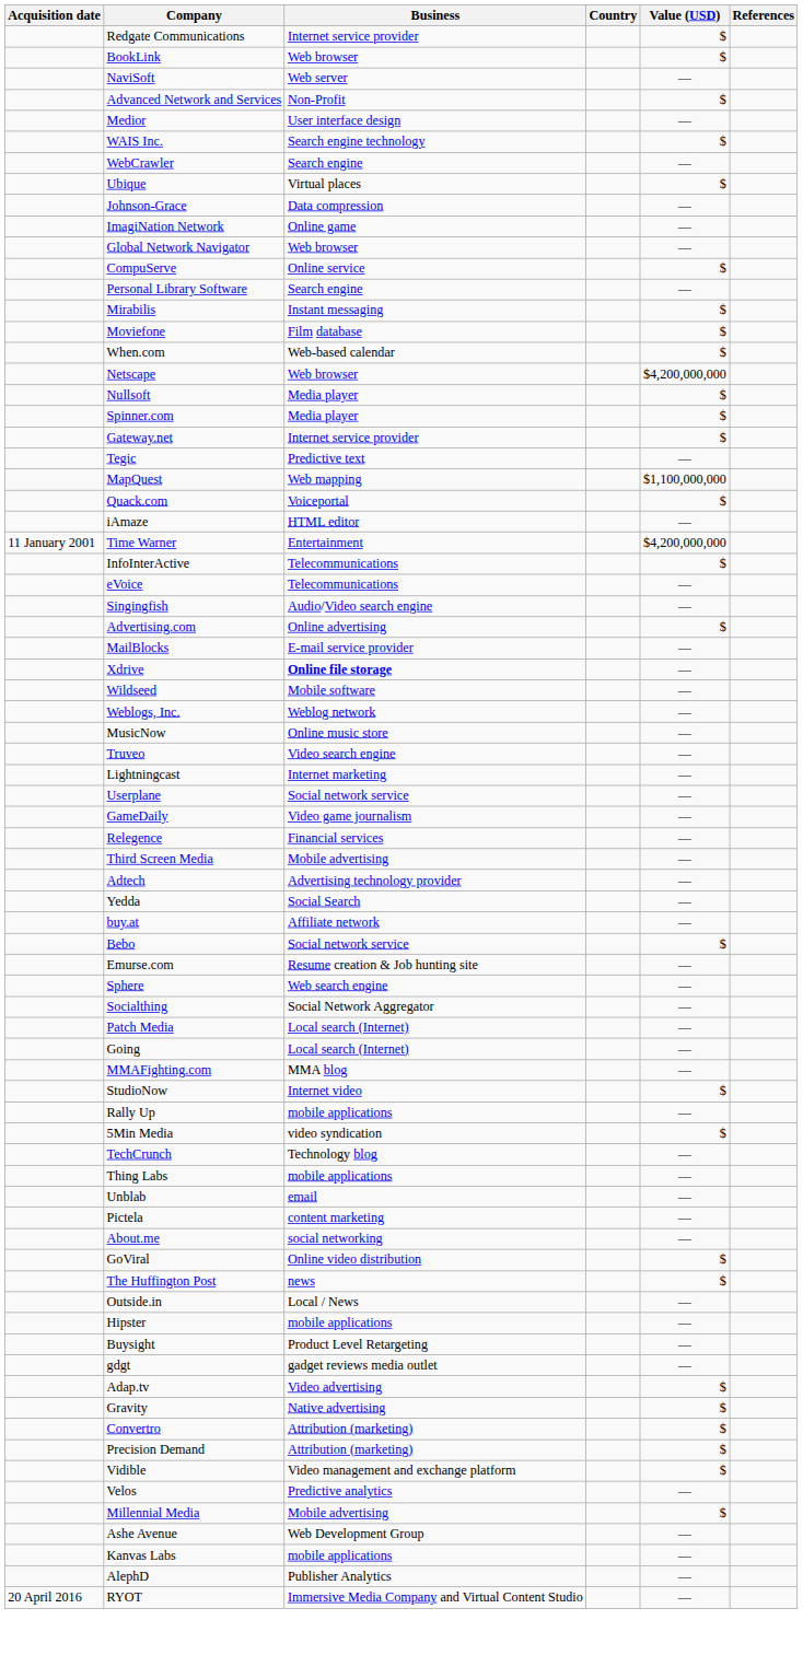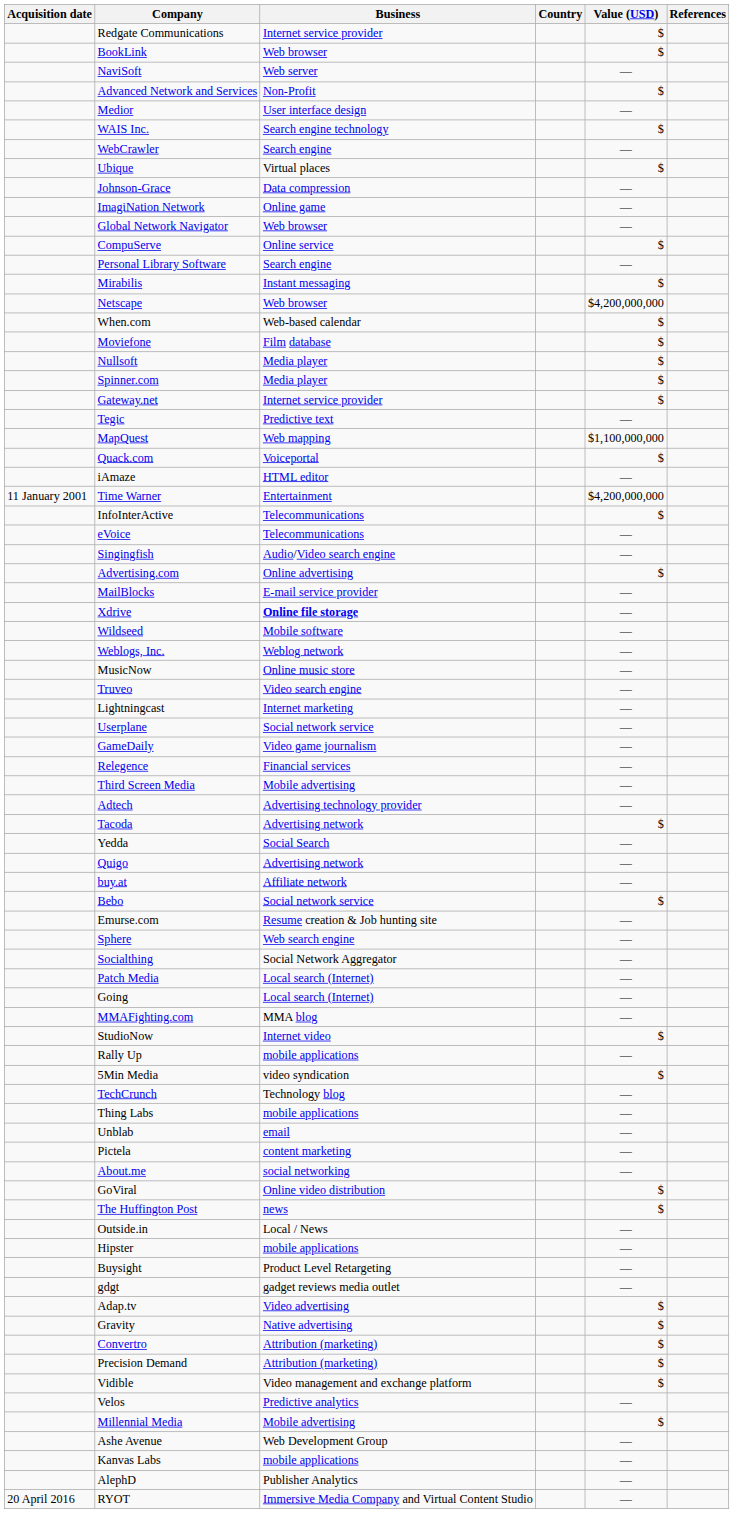 <table class="wikitable sortable">
 <tr>
 <th>Acquisition date</th>
 <th>Company</th>
 <th>Business</th>
 <th>Country</th>
 <th>Value (<a href='#'>USD</a>)</th>
 <th class="unsortable">References</th>
 </tr>
 <tr>
 <td></td>
 <td>Redgate Communications</td>
 <td><a href='#'>Internet service provider</a></td>
 <td></td>
 <td align="right">$</td>
 <td align="center"></td>
 </tr>
 <tr>
 <td></td>
 <td><a href='#'>BookLink</a></td>
 <td><a href='#'>Web browser</a></td>
 <td></td>
 <td align="right">$</td>
 <td align="center"></td>
 </tr>
 <tr>
 <td></td>
 <td><a href='#'>NaviSoft</a></td>
 <td><a href='#'>Web server</a></td>
 <td></td>
 <td align="center">—</td>
 <td align="center"></td>
 </tr>
 <tr>
 <td></td>
 <td><a href='#'>Advanced Network and Services</a></td>
 <td><a href='#'>Non-Profit</a></td>
 <td></td>
 <td align="right">$</td>
 <td align="center"></td>
 </tr>
 <tr>
 <td></td>
 <td><a href='#'>Medior</a></td>
 <td><a href='#'>User interface design</a></td>
 <td></td>
 <td align="center">—</td>
 <td align="center"></td>
 </tr>
 <tr>
 <td></td>
 <td><a href='#'>WAIS Inc.</a></td>
 <td><a href='#'>Search engine technology</a></td>
 <td></td>
 <td align="right">$</td>
 <td align="center"></td>
 </tr>
 <tr>
 <td></td>
 <td><a href='#'>WebCrawler</a></td>
 <td><a href='#'>Search engine</a></td>
 <td></td>
 <td align="center">—</td>
 <td align="center"></td>
 </tr>
 <tr>
 <td></td>
 <td><a href='#'>Ubique</a></td>
 <td>Virtual places</td>
 <td></td>
 <td align="right">$</td>
 <td align="center"></td>
 </tr>
 <tr>
 <td></td>
 <td><a href='#'>Johnson-Grace</a></td>
 <td><a href='#'>Data compression</a></td>
 <td></td>
 <td align="center">—</td>
 <td align="center"></td>
 </tr>
 <tr>
 <td></td>
 <td><a href='#'>ImagiNation Network</a></td>
 <td><a href='#'>Online game</a></td>
 <td></td>
 <td align="center">—</td>
 <td align="center"></td>
 </tr>
 <tr>
 <td></td>
 <td><a href='#'>Global Network Navigator</a></td>
 <td><a href='#'>Web browser</a></td>
 <td></td>
 <td align="center">—</td>
 <td align="center"></td>
 </tr>
 <tr>
 <td></td>
 <td><a href='#'>CompuServe</a></td>
 <td><a href='#'>Online service</a></td>
 <td></td>
 <td align="right">$</td>
 <td align="center"></td>
 </tr>
 <tr>
 <td></td>
 <td><a href='#'>Personal Library Software</a></td>
 <td><a href='#'>Search engine</a></td>
 <td></td>
 <td align="center">—</td>
 <td align="center"></td>
 </tr>
 <tr>
 <td></td>
 <td><a href='#'>Mirabilis</a></td>
 <td><a href='#'>Instant messaging</a></td>
 <td></td>
 <td align="right">$</td>
 <td align="center"></td>
 </tr>
 <tr>
 <td></td>
-<td><a href='#'>Moviefone</a></td>
-<td><a href='#'>Film</a> <a href='#'>database</a></td>
+<td><a href='#'>Netscape</a></td>
+<td><a href='#'>Web browser</a></td>
 <td></td>
-<td align="right">$</td>
+<td align="right">$4,200,000,000</td>
 <td align="center"></td>
 </tr>
 <tr>
 <td></td>
 <td>When.com</td>
 <td>Web-based calendar</td>
 <td></td>
 <td align="right">$</td>
 <td align="center"></td>
 </tr>
 <tr>
 <td></td>
-<td><a href='#'>Netscape</a></td>
-<td><a href='#'>Web browser</a></td>
+<td><a href='#'>Moviefone</a></td>
+<td><a href='#'>Film</a> <a href='#'>database</a></td>
 <td></td>
-<td align="right">$4,200,000,000</td>
+<td align="right">$</td>
 <td align="center"></td>
 </tr>
 <tr>
 <td></td>
 <td><a href='#'>Nullsoft</a></td>
 <td><a href='#'>Media player</a></td>
 <td></td>
 <td align="right">$</td>
 <td align="center"></td>
 </tr>
 <tr>
 <td></td>
 <td><a href='#'>Spinner.com</a></td>
 <td><a href='#'>Media player</a></td>
 <td></td>
 <td align="right">$</td>
 <td align="center"></td>
 </tr>
 <tr>
 <td></td>
 <td><a href='#'>Gateway.net</a></td>
 <td><a href='#'>Internet service provider</a></td>
 <td></td>
 <td align="right">$</td>
 <td align="center"></td>
 </tr>
 <tr>
 <td></td>
 <td><a href='#'>Tegic</a></td>
 <td><a href='#'>Predictive text</a></td>
 <td></td>
 <td align="center">—</td>
 <td align="center"></td>
 </tr>
 <tr>
 <td></td>
 <td><a href='#'>MapQuest</a></td>
 <td><a href='#'>Web mapping</a></td>
 <td></td>
 <td align="right">$1,100,000,000</td>
 <td align="center"></td>
 </tr>
 <tr>
 <td></td>
 <td><a href='#'>Quack.com</a></td>
 <td><a href='#'>Voiceportal</a></td>
 <td></td>
 <td align="right">$</td>
 <td align="center"></td>
 </tr>
 <tr>
 <td></td>
 <td>iAmaze</td>
 <td><a href='#'>HTML editor</a></td>
 <td></td>
 <td align="center">—</td>
 <td align="center"></td>
 </tr>
 <tr>
 <td>11 January 2001</td>
 <td><a href='#'>Time Warner</a></td>
 <td><a href='#'>Entertainment</a></td>
 <td></td>
 <td align="right">$4,200,000,000</td>
 <td></td>
 </tr>
 <tr>
 <td></td>
 <td>InfoInterActive</td>
 <td><a href='#'>Telecommunications</a></td>
 <td></td>
 <td align="right">$</td>
 <td align="center"></td>
 </tr>
 <tr>
 <td></td>
 <td><a href='#'>eVoice</a></td>
 <td><a href='#'>Telecommunications</a></td>
 <td></td>
 <td align="center">—</td>
 <td align="center"></td>
 </tr>
 <tr>
 <td></td>
 <td><a href='#'>Singingfish</a></td>
 <td><a href='#'>Audio</a>/<a href='#'>Video search engine</a></td>
 <td></td>
 <td align="center">—</td>
 <td align="center"></td>
 </tr>
 <tr>
 <td></td>
 <td><a href='#'>Advertising.com</a></td>
 <td><a href='#'>Online advertising</a></td>
 <td></td>
 <td align="right">$</td>
 <td align="center"></td>
 </tr>
 <tr>
 <td></td>
 <td><a href='#'>MailBlocks</a></td>
 <td><a href='#'>E-mail service provider</a></td>
 <td></td>
 <td align="center">—</td>
 <td align="center"></td>
 </tr>
 <tr>
 <td></td>
 <td><a href='#'>Xdrive</a></td>
 <td><strong><a href='#'>Online file storage</a></strong></td>
 <td></td>
 <td align="center">—</td>
 <td align="center"></td>
 </tr>
 <tr>
 <td></td>
 <td><a href='#'>Wildseed</a></td>
 <td><a href='#'>Mobile software</a></td>
 <td></td>
 <td align="center">—</td>
 <td align="center"></td>
 </tr>
 <tr>
 <td></td>
 <td><a href='#'>Weblogs, Inc.</a></td>
 <td><a href='#'>Weblog network</a></td>
 <td></td>
 <td align="center">—</td>
 <td align="center"></td>
 </tr>
 <tr>
 <td></td>
 <td>MusicNow</td>
 <td><a href='#'>Online music store</a></td>
 <td></td>
 <td align="center">—</td>
 <td align="center"></td>
 </tr>
 <tr>
 <td></td>
 <td><a href='#'>Truveo</a></td>
 <td><a href='#'>Video search engine</a></td>
 <td></td>
 <td align="center">—</td>
 <td align="center"></td>
 </tr>
 <tr>
 <td></td>
 <td>Lightningcast</td>
 <td><a href='#'>Internet marketing</a></td>
 <td></td>
 <td align="center">—</td>
 <td align="center"></td>
 </tr>
 <tr>
 <td></td>
 <td><a href='#'>Userplane</a></td>
 <td><a href='#'>Social network service</a></td>
 <td></td>
 <td align="center">—</td>
 <td align="center"></td>
 </tr>
 <tr>
 <td></td>
 <td><a href='#'>GameDaily</a></td>
 <td><a href='#'>Video game journalism</a></td>
 <td></td>
 <td align="center">—</td>
 <td align="center"></td>
 </tr>
 <tr>
 <td></td>
 <td><a href='#'>Relegence</a></td>
 <td><a href='#'>Financial services</a></td>
 <td></td>
 <td align="center">—</td>
 <td align="center"></td>
 </tr>
 <tr>
 <td></td>
 <td><a href='#'>Third Screen Media</a></td>
 <td><a href='#'>Mobile advertising</a></td>
 <td></td>
 <td align="center">—</td>
 <td align="center"></td>
 </tr>
 <tr>
 <td></td>
 <td><a href='#'>Adtech</a></td>
 <td><a href='#'>Advertising technology provider</a></td>
 <td></td>
 <td align="center">—</td>
 <td align="center"></td>
 </tr>
 <tr>
 <td></td>
+<td><a href='#'>Tacoda</a></td>
+<td><a href='#'>Advertising network</a></td>
+<td></td>
+<td align="right">$</td>
+<td align="center"></td>
+</tr>
+<tr>
+<td></td>
 <td>Yedda</td>
 <td><a href='#'>Social Search</a></td>
+<td></td>
+<td align="center">—</td>
+<td align="center"></td>
+</tr>
+<tr>
+<td></td>
+<td><a href='#'>Quigo</a></td>
+<td><a href='#'>Advertising network</a></td>
 <td></td>
 <td align="center">—</td>
 <td align="center"></td>
 </tr>
 <tr>
 <td></td>
 <td><a href='#'>buy.at</a></td>
 <td><a href='#'>Affiliate network</a></td>
 <td></td>
 <td align="center">—</td>
 <td align="center"></td>
 </tr>
 <tr>
 <td></td>
 <td><a href='#'>Bebo</a></td>
 <td><a href='#'>Social network service</a></td>
 <td></td>
 <td align="right">$</td>
 <td align="center"></td>
 </tr>
 <tr>
 <td></td>
 <td>Emurse.com</td>
 <td><a href='#'>Resume</a> creation & Job hunting site</td>
 <td></td>
 <td align="center">—</td>
 <td align="center"></td>
 </tr>
 <tr>
 <td></td>
 <td><a href='#'>Sphere</a></td>
 <td><a href='#'>Web search engine</a></td>
 <td></td>
 <td align="center">—</td>
 <td align="center"></td>
 </tr>
 <tr>
 <td></td>
 <td><a href='#'>Socialthing</a></td>
 <td>Social Network Aggregator</td>
 <td></td>
 <td align="center">—</td>
 <td align="center"></td>
 </tr>
 <tr>
 <td></td>
 <td><a href='#'>Patch Media</a></td>
 <td><a href='#'>Local search (Internet)</a></td>
 <td></td>
 <td align="center">—</td>
 <td align="center"></td>
 </tr>
 <tr>
 <td></td>
 <td>Going</td>
 <td><a href='#'>Local search (Internet)</a></td>
 <td></td>
 <td align="center">—</td>
 <td align="center"></td>
 </tr>
 <tr>
 <td></td>
 <td><a href='#'>MMAFighting.com</a></td>
 <td>MMA <a href='#'>blog</a></td>
 <td></td>
 <td align="center">—</td>
 <td align="center"></td>
 </tr>
 <tr>
 <td></td>
 <td>StudioNow</td>
 <td><a href='#'>Internet video</a></td>
 <td></td>
 <td align="right">$</td>
 <td align="center"></td>
 </tr>
 <tr>
 <td></td>
 <td>Rally Up</td>
 <td><a href='#'>mobile applications</a></td>
 <td></td>
 <td align="center">—</td>
 <td align="center"></td>
 </tr>
 <tr>
 <td></td>
 <td>5Min Media</td>
 <td>video syndication</td>
 <td></td>
 <td align="right">$</td>
 <td align="center"></td>
 </tr>
 <tr>
 <td></td>
 <td><a href='#'>TechCrunch</a></td>
 <td>Technology <a href='#'>blog</a></td>
 <td></td>
 <td align="center">—</td>
 <td align="center"></td>
 </tr>
 <tr>
 <td></td>
 <td>Thing Labs</td>
 <td><a href='#'>mobile applications</a></td>
 <td></td>
 <td align="center">—</td>
 <td align="center"></td>
 </tr>
 <tr>
 <td></td>
 <td>Unblab</td>
 <td><a href='#'>email</a></td>
 <td></td>
 <td align="center">—</td>
 <td align="center"></td>
 </tr>
 <tr>
 <td></td>
 <td>Pictela</td>
 <td><a href='#'>content marketing</a></td>
 <td></td>
 <td align="center">—</td>
 <td align="center"></td>
 </tr>
 <tr>
 <td></td>
 <td><a href='#'>About.me</a></td>
 <td><a href='#'>social networking</a></td>
 <td></td>
 <td align="center">—</td>
 <td align="center"></td>
 </tr>
 <tr>
 <td></td>
 <td>GoViral</td>
 <td><a href='#'>Online video distribution</a></td>
 <td></td>
 <td align="right">$</td>
 <td align="center"></td>
 </tr>
 <tr>
 <td></td>
 <td><a href='#'>The Huffington Post</a></td>
 <td><a href='#'>news</a></td>
 <td></td>
 <td align="right">$</td>
 <td align="center"></td>
 </tr>
 <tr>
 <td></td>
 <td>Outside.in</td>
 <td>Local / News</td>
 <td></td>
 <td align="center">—</td>
 <td align="center"></td>
 </tr>
 <tr>
 <td></td>
 <td>Hipster</td>
 <td><a href='#'>mobile applications</a></td>
 <td></td>
 <td align="center">—</td>
 <td align="center"></td>
 </tr>
 <tr>
 <td></td>
 <td>Buysight</td>
 <td>Product Level Retargeting</td>
 <td></td>
 <td align="center">—</td>
 <td align="center"></td>
 </tr>
 <tr>
 <td></td>
 <td>gdgt</td>
 <td>gadget reviews media outlet</td>
 <td></td>
 <td align="center">—</td>
 <td align="center"></td>
 </tr>
 <tr>
 <td></td>
 <td>Adap.tv</td>
 <td><a href='#'>Video advertising</a></td>
 <td></td>
 <td align="right">$</td>
 <td align="center"></td>
 </tr>
 <tr>
 <td></td>
 <td>Gravity</td>
 <td><a href='#'>Native advertising</a></td>
 <td></td>
 <td align="right">$</td>
 <td align="center"></td>
 </tr>
 <tr>
 <td></td>
 <td><a href='#'>Convertro</a></td>
 <td><a href='#'>Attribution (marketing)</a></td>
 <td></td>
 <td align="right">$</td>
 <td align="center"></td>
 </tr>
 <tr>
 <td></td>
 <td>Precision Demand</td>
 <td><a href='#'>Attribution (marketing)</a></td>
 <td></td>
 <td align="right">$</td>
 <td align="center"></td>
 </tr>
 <tr>
 <td></td>
 <td>Vidible</td>
 <td>Video management and exchange platform</td>
 <td></td>
 <td align="right">$</td>
 <td align="center"></td>
 </tr>
 <tr>
 <td></td>
 <td>Velos</td>
 <td><a href='#'>Predictive analytics</a></td>
 <td></td>
 <td align="center">—</td>
 <td align="center"></td>
 </tr>
 <tr>
 <td></td>
 <td><a href='#'>Millennial Media</a></td>
 <td><a href='#'>Mobile advertising</a></td>
 <td></td>
 <td align="right">$</td>
 <td align="center"></td>
 </tr>
 <tr>
 <td></td>
 <td>Ashe Avenue</td>
 <td>Web Development Group</td>
 <td></td>
 <td align="center">—</td>
 <td align="center"></td>
 </tr>
 <tr>
 <td></td>
 <td>Kanvas Labs</td>
 <td><a href='#'>mobile applications</a></td>
 <td></td>
 <td align="center">—</td>
 <td align="center"></td>
 </tr>
 <tr>
 <td></td>
 <td>AlephD</td>
 <td>Publisher Analytics</td>
 <td></td>
 <td align="center">—</td>
 <td align="center"></td>
 </tr>
 <tr>
 <td>20 April 2016</td>
 <td>RYOT</td>
 <td><a href='#'>Immersive Media Company</a> and Virtual Content Studio</td>
 <td></td>
 <td align="center">—</td>
 <td align="center"></td>
 </tr>
 </table>
